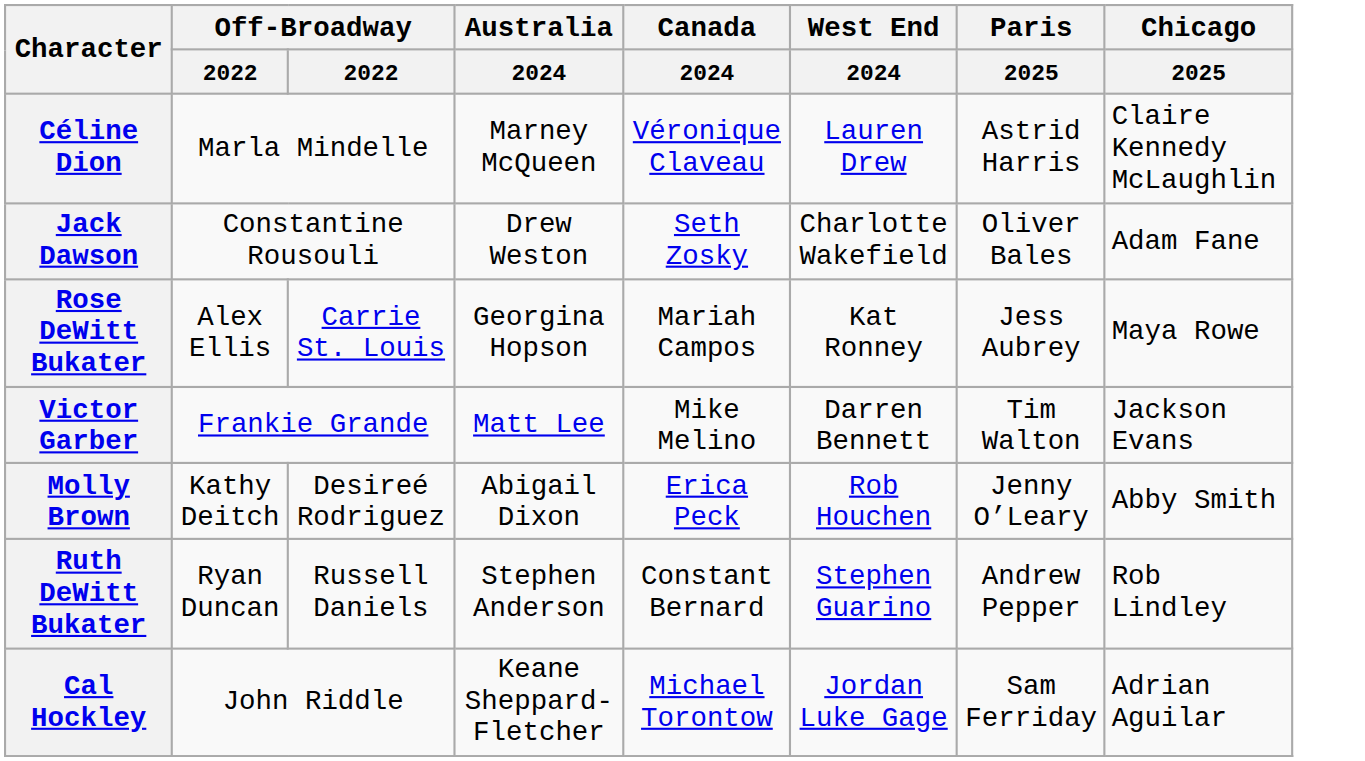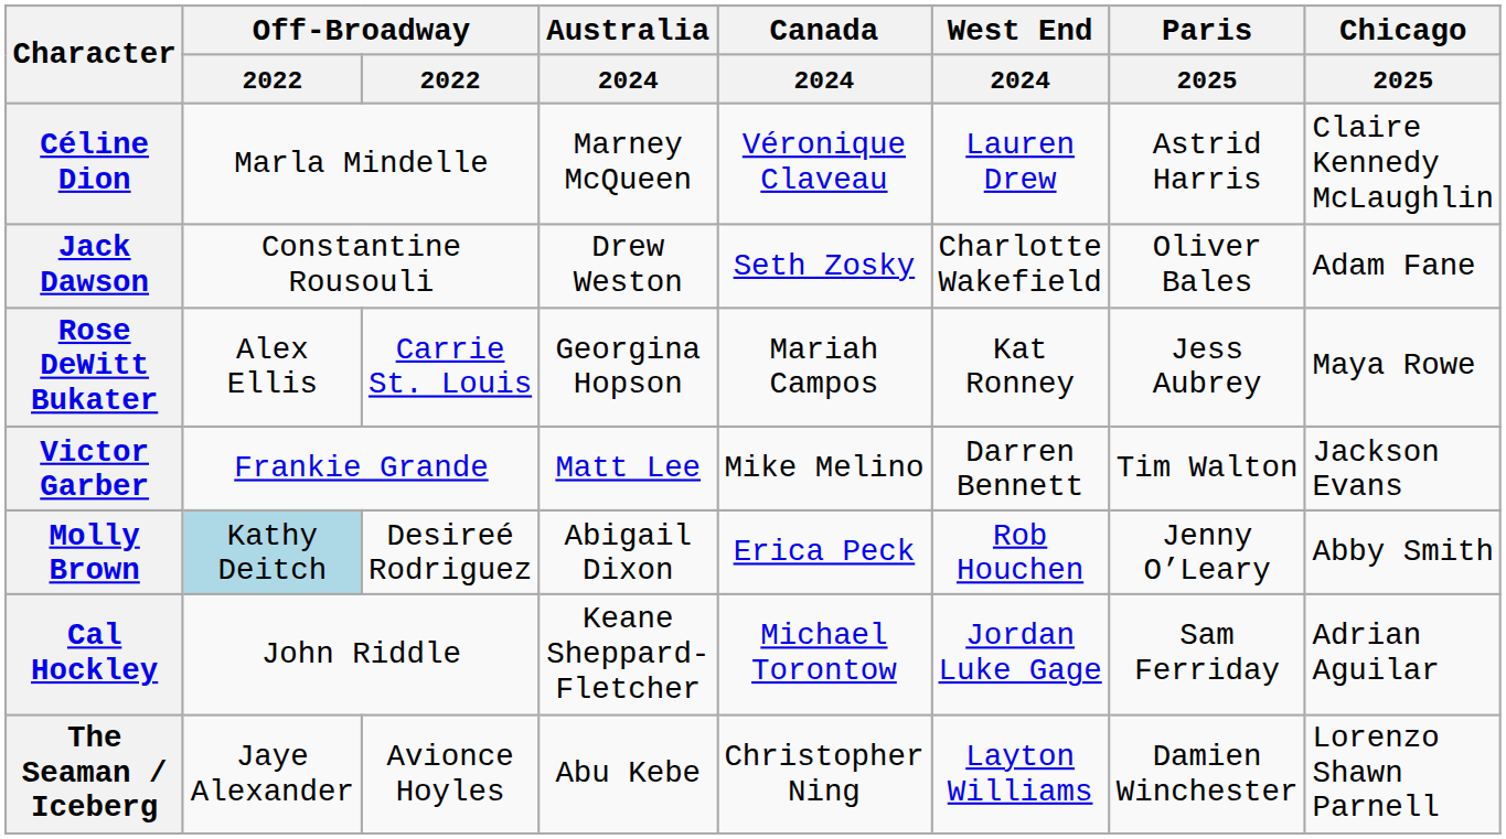 <table class="wikitable">
 <tr>
 <th rowspan="2">Character</th>
 <th colspan="2" align=center>Off-Broadway</th>
 <th align=center>Australia</th>
 <th align=center>Canada</th>
 <th>West End</th>
 <th align=center>Paris</th>
 <th>Chicago</th>
 </tr>
 <tr>
 <th colspan="1"><small>2022 </small></th>
 <th colspan="1"><small>2022 </small></th>
 <th><small>2024 </small></th>
 <th><small>2024 </small></th>
 <th><small>2024</small></th>
 <th><small>2025</small></th>
 <th><small>2025</small></th>
 </tr>
 <tr>
 <th><a href='#'>Céline Dion</a></th>
 <td colspan="2" align=center>Marla Mindelle</td>
 <td align=center>Marney McQueen</td>
 <td align=center><a href='#'>Véronique Claveau</a></td>
 <td align=center><a href='#'>Lauren Drew</a></td>
 <td align=center>Astrid Harris</td>
 <td>Claire Kennedy McLaughlin</td>
 </tr>
 <tr>
 <th><a href='#'>Jack Dawson</a></th>
 <td colspan="2" align=center>Constantine Rousouli</td>
 <td align=center>Drew Weston</td>
 <td align=center><a href='#'>Seth Zosky</a></td>
 <td align=center>Charlotte Wakefield</td>
 <td align=center>Oliver Bales</td>
 <td>Adam Fane</td>
 </tr>
 <tr>
 <th><a href='#'>Rose DeWitt Bukater</a></th>
 <td align=center>Alex Ellis</td>
 <td align=center><a href='#'>Carrie St. Louis</a></td>
 <td align=center>Georgina Hopson</td>
 <td align=center>Mariah Campos</td>
 <td align=center>Kat Ronney</td>
 <td align=center>Jess Aubrey</td>
 <td>Maya Rowe</td>
 </tr>
 <tr>
 <th><a href='#'>Victor Garber</a></th>
 <td colspan="2" align=center><a href='#'>Frankie Grande</a></td>
 <td align=center><a href='#'> Matt Lee</a></td>
 <td align=center>Mike Melino</td>
 <td align=center>Darren Bennett</td>
 <td align=center>Tim Walton</td>
 <td>Jackson Evans</td>
 </tr>
 <tr>
 <th><a href='#'>Molly Brown</a></th>
-<td align=center>Kathy Deitch</td>
+<td align=center style="background: lightblue;">Kathy Deitch</td>
 <td align=center>Desireé Rodriguez</td>
 <td align=center>Abigail Dixon</td>
 <td align=center><a href='#'>Erica Peck</a></td>
 <td align=center><a href='#'>Rob Houchen</a></td>
 <td align=center>Jenny O’Leary</td>
 <td>Abby Smith</td>
-</tr>
-<tr>
-<th><a href='#'>Ruth DeWitt Bukater</a></th>
-<td align=center>Ryan Duncan</td>
-<td align=center>Russell Daniels</td>
-<td align=center>Stephen Anderson</td>
-<td align=center>Constant Bernard</td>
-<td align=center><a href='#'>Stephen Guarino</a></td>
-<td align=center>Andrew Pepper</td>
-<td>Rob Lindley</td>
 </tr>
 <tr>
 <th><a href='#'>Cal Hockley</a></th>
 <td colspan="2" align=center>John Riddle</td>
 <td align=center>Keane Sheppard-Fletcher</td>
 <td align=center><a href='#'>Michael Torontow</a></td>
 <td align=center><a href='#'>Jordan Luke Gage</a></td>
 <td align=center>Sam Ferriday</td>
 <td>Adrian Aguilar</td>
 </tr>
 <tr>
+<th>The Seaman / Iceberg</th>
+<td align=center>Jaye Alexander</td>
+<td align=center>Avionce Hoyles</td>
+<td align=center>Abu Kebe</td>
+<td align=center>Christopher Ning</td>
+<td align=center><a href='#'>Layton Williams</a></td>
+<td align=center>Damien Winchester</td>
+<td>Lorenzo Shawn Parnell</td>
+</tr>
+<tr>
 </tr>
 </table>
